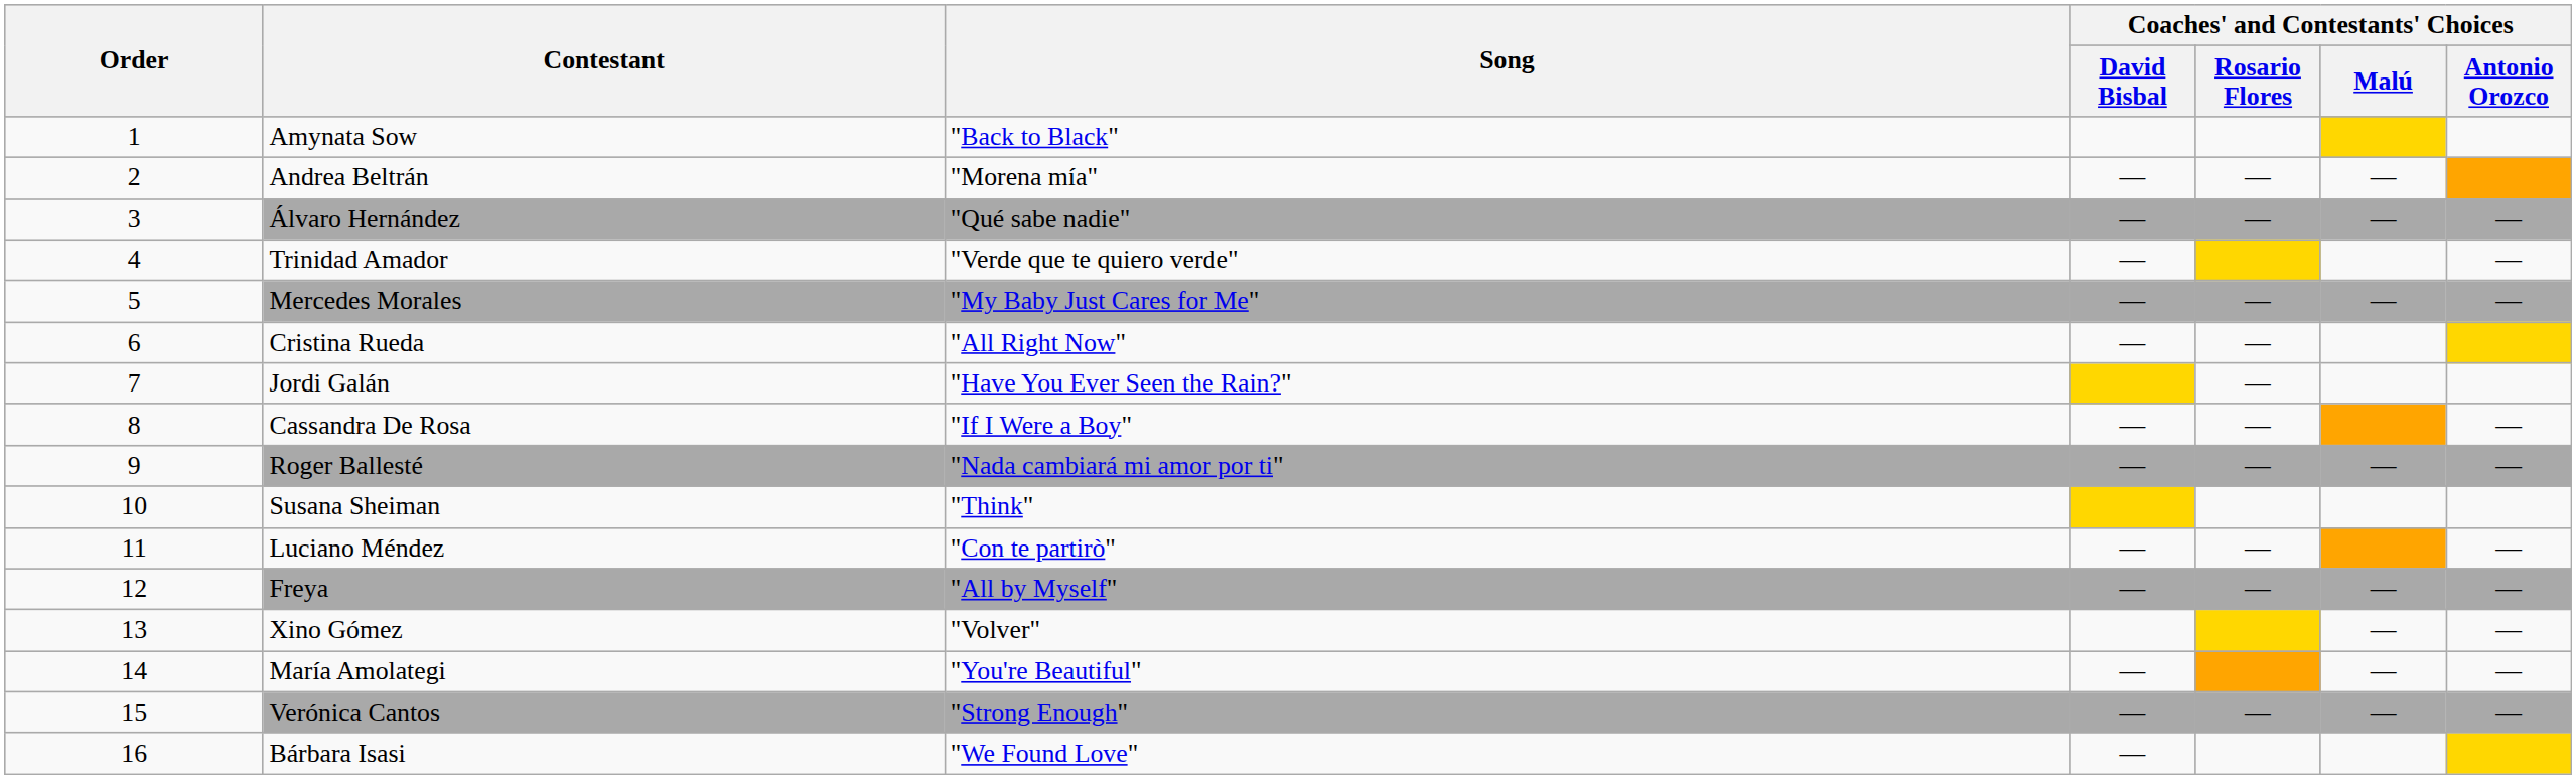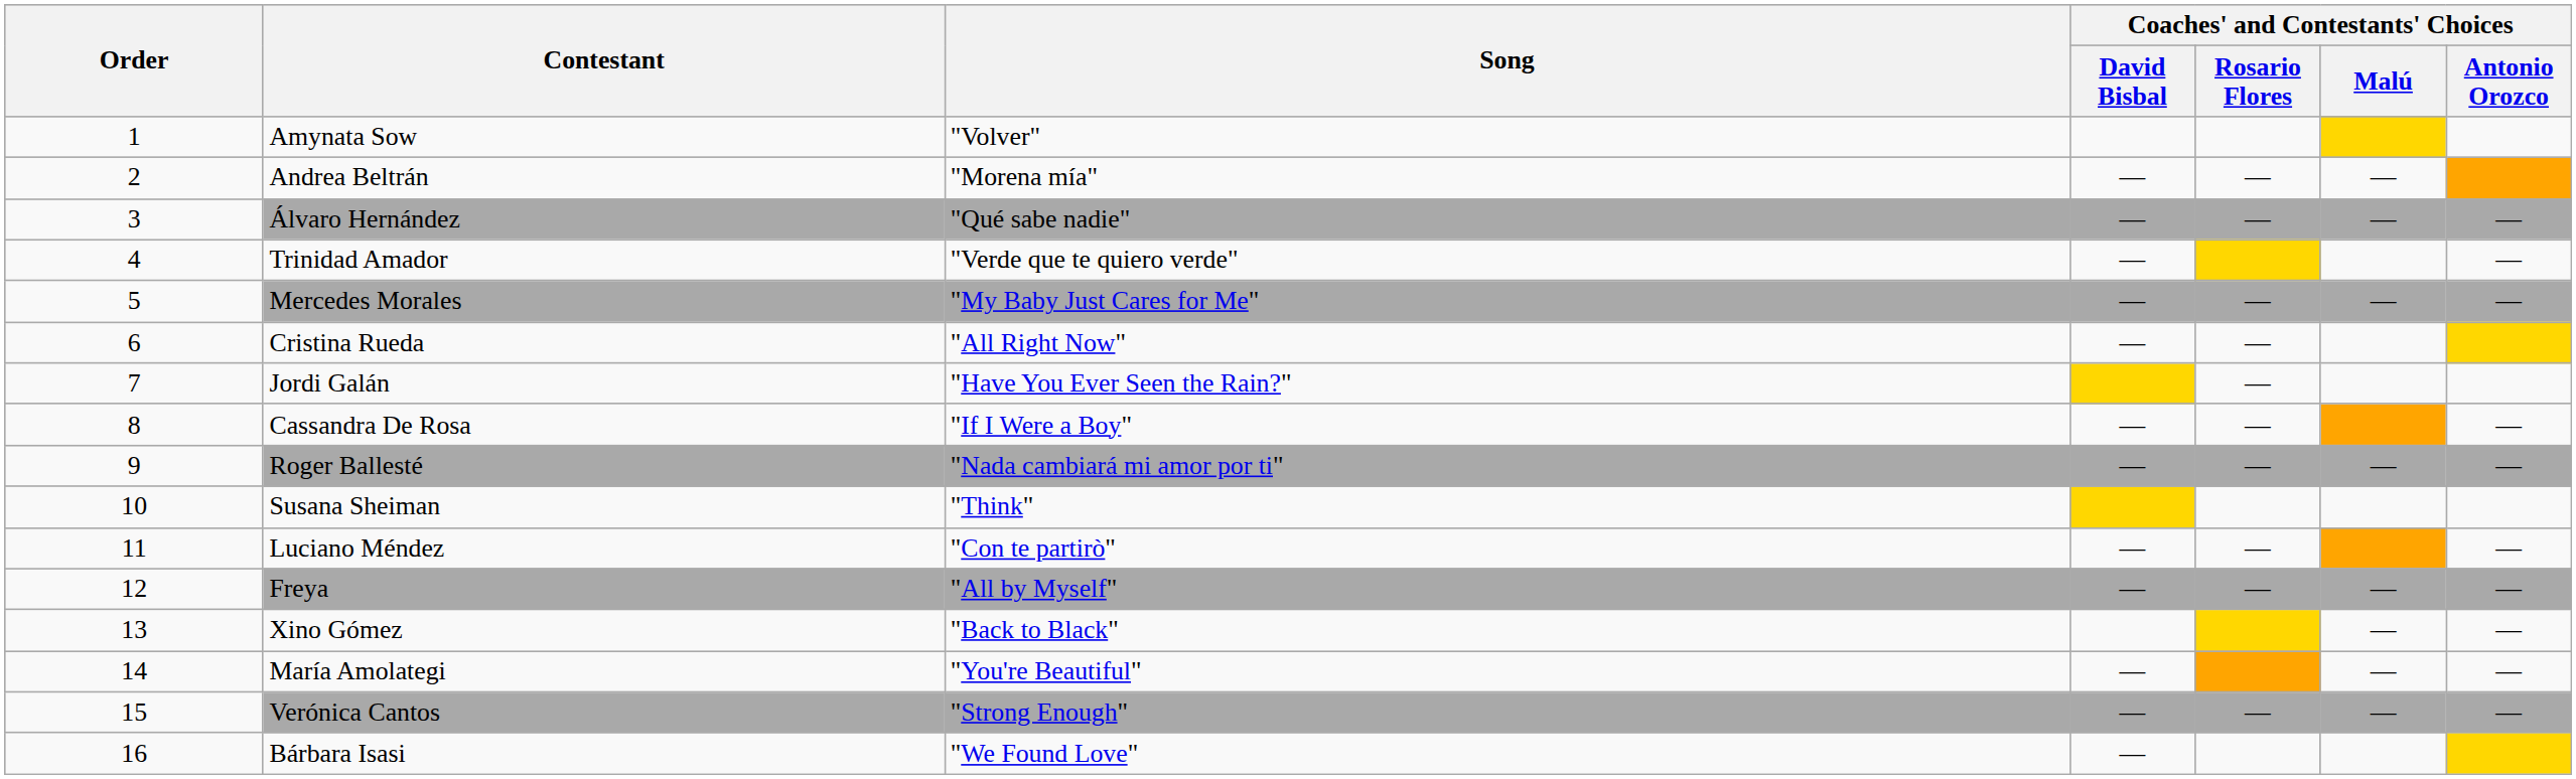 <table class="wikitable" style="width:100%;">
 <tr>
 <th rowspan=2>Order</th>
 <th rowspan=2>Contestant</th>
 <th rowspan=2>Song</th>
 <th colspan=4>Coaches' and Contestants' Choices</th>
 </tr>
 <tr>
 <th width="70"><a href='#'>David Bisbal</a></th>
 <th width="70"><a href='#'>Rosario Flores</a></th>
 <th width="70"><a href='#'>Malú</a></th>
 <th width="70"><a href='#'>Antonio Orozco</a></th>
 </tr>
 <tr>
 <td align="center">1</td>
 <td>Amynata Sow</td>
-<td>"<a href='#'>Back to Black</a>"</td>
+<td>"Volver"</td>
 <td style=";text-align:center;"></td>
 <td style=";text-align:center;"></td>
 <td style="background:gold;text-align:center;"></td>
 <td style=";text-align:center;"></td>
 </tr>
 <tr>
 <td align="center">2</td>
 <td>Andrea Beltrán</td>
 <td>"Morena mía"</td>
 <td align="center">—</td>
 <td align="center">—</td>
 <td align="center">—</td>
 <td style="background:orange;text-align:center;"></td>
 </tr>
 <tr>
 <td align="center">3</td>
 <td style="background:darkgrey;text-align:left;">Álvaro Hernández</td>
 <td style="background:darkgrey;text-align:left;">"Qué sabe nadie"</td>
 <td style="background:darkgrey;text-align:center;">—</td>
 <td style="background:darkgrey;text-align:center;">—</td>
 <td style="background:darkgrey;text-align:center;">—</td>
 <td style="background:darkgrey;text-align:center;">—</td>
 </tr>
 <tr>
 <td align="center">4</td>
 <td>Trinidad Amador</td>
 <td>"Verde que te quiero verde"</td>
 <td align="center">—</td>
 <td style="background:gold;text-align:center;"></td>
 <td style=";text-align:center;"></td>
 <td align="center">—</td>
 </tr>
 <tr>
 <td align="center">5</td>
 <td style="background:darkgrey;text-align:left;">Mercedes Morales</td>
 <td style="background:darkgrey;text-align:left;">"<a href='#'>My Baby Just Cares for Me</a>"</td>
 <td style="background:darkgrey;text-align:center;">—</td>
 <td style="background:darkgrey;text-align:center;">—</td>
 <td style="background:darkgrey;text-align:center;">—</td>
 <td style="background:darkgrey;text-align:center;">—</td>
 </tr>
 <tr>
 <td align="center">6</td>
 <td>Cristina Rueda</td>
 <td>"<a href='#'>All Right Now</a>"</td>
 <td align="center">—</td>
 <td align="center">—</td>
 <td style=";text-align:center;"></td>
 <td style="background:gold;text-align:center;"></td>
 </tr>
 <tr>
 <td align="center">7</td>
 <td>Jordi Galán</td>
 <td>"<a href='#'>Have You Ever Seen the Rain?</a>"</td>
 <td style="background:gold;text-align:center;"></td>
 <td align="center">—</td>
 <td style=";text-align:center;"></td>
 <td style=";text-align:center;"></td>
 </tr>
 <tr>
 <td align="center">8</td>
 <td>Cassandra De Rosa</td>
 <td>"<a href='#'>If I Were a Boy</a>"</td>
 <td align="center">—</td>
 <td align="center">—</td>
 <td style="background:orange;text-align:center;"></td>
 <td align="center">—</td>
 </tr>
 <tr>
 <td align="center">9</td>
 <td style="background:darkgrey;text-align:left;">Roger Ballesté</td>
 <td style="background:darkgrey;text-align:left;">"<a href='#'>Nada cambiará mi amor por ti</a>"</td>
 <td style="background:darkgrey;text-align:center;">—</td>
 <td style="background:darkgrey;text-align:center;">—</td>
 <td style="background:darkgrey;text-align:center;">—</td>
 <td style="background:darkgrey;text-align:center;">—</td>
 </tr>
 <tr>
 <td align="center">10</td>
 <td>Susana Sheiman</td>
 <td>"<a href='#'>Think</a>"</td>
 <td style="background:gold;text-align:center;"></td>
 <td style=";text-align:center;"></td>
 <td style=";text-align:center;"></td>
 <td style=";text-align:center;"></td>
 </tr>
 <tr>
 <td align="center">11</td>
 <td>Luciano Méndez</td>
 <td>"<a href='#'>Con te partirò</a>"</td>
 <td align="center">—</td>
 <td align="center">—</td>
 <td style="background:orange;text-align:center;"></td>
 <td align="center">—</td>
 </tr>
 <tr>
 <td align="center">12</td>
 <td style="background:darkgrey;text-align:left;">Freya</td>
 <td style="background:darkgrey;text-align:left;">"<a href='#'>All by Myself</a>"</td>
 <td style="background:darkgrey;text-align:center;">—</td>
 <td style="background:darkgrey;text-align:center;">—</td>
 <td style="background:darkgrey;text-align:center;">—</td>
 <td style="background:darkgrey;text-align:center;">—</td>
 </tr>
 <tr>
 <td align="center">13</td>
 <td>Xino Gómez</td>
-<td>"Volver"</td>
+<td>"<a href='#'>Back to Black</a>"</td>
 <td style=";text-align:center;"></td>
 <td style="background:gold;text-align:center;"></td>
 <td align="center">—</td>
 <td align="center">—</td>
 </tr>
 <tr>
 <td align="center">14</td>
 <td>María Amolategi</td>
 <td>"<a href='#'>You're Beautiful</a>"</td>
 <td align="center">—</td>
 <td style="background:orange;text-align:center;"></td>
 <td align="center">—</td>
 <td align="center">—</td>
 </tr>
 <tr>
 <td align="center">15</td>
 <td style="background:darkgrey;text-align:left;">Verónica Cantos</td>
 <td style="background:darkgrey;text-align:left;">"<a href='#'>Strong Enough</a>"</td>
 <td style="background:darkgrey;text-align:center;">—</td>
 <td style="background:darkgrey;text-align:center;">—</td>
 <td style="background:darkgrey;text-align:center;">—</td>
 <td style="background:darkgrey;text-align:center;">—</td>
 </tr>
 <tr>
 <td align="center">16</td>
 <td>Bárbara Isasi</td>
 <td>"<a href='#'>We Found Love</a>"</td>
 <td align="center">—</td>
 <td style=";text-align:center;"></td>
 <td style=";text-align:center;"></td>
 <td style="background:gold;text-align:center;"></td>
 </tr>
 <tr>
 </tr>
 </table>
